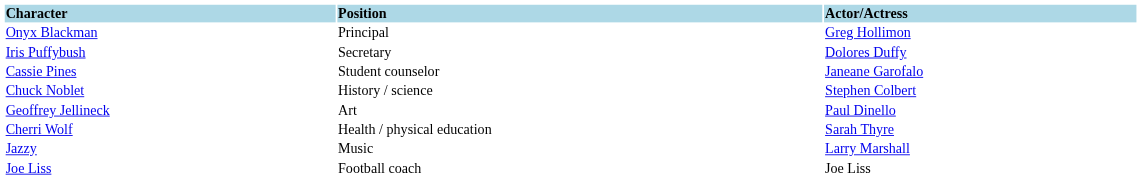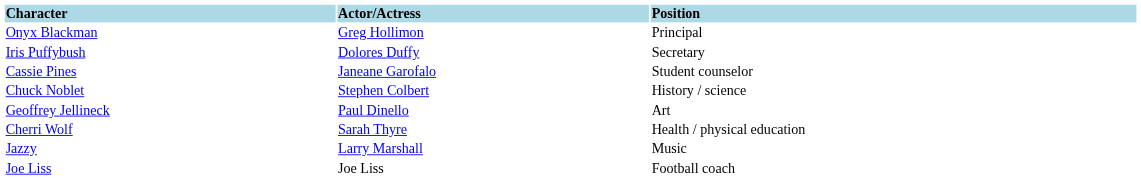 <table width="65%" height="100px" style="wikitable" border="0">
 <tr>
 <td style="background:lightblue"><strong>Character</strong></td>
+<td style="background:lightblue"><strong>Actor/Actress</strong></td>
 <td style="background:lightblue"><strong>Position</strong></td>
-<td style="background:lightblue"><strong>Actor/Actress</strong></td>
 </tr>
 <tr>
 <td><a href='#'>Onyx Blackman</a></td>
+<td><a href='#'>Greg Hollimon</a></td>
 <td>Principal</td>
-<td><a href='#'>Greg Hollimon</a></td>
 </tr>
 <tr>
 <td><a href='#'>Iris Puffybush</a></td>
+<td><a href='#'>Dolores Duffy</a></td>
 <td>Secretary</td>
-<td><a href='#'>Dolores Duffy</a></td>
 </tr>
 <tr>
 <td><a href='#'>Cassie Pines</a></td>
+<td><a href='#'>Janeane Garofalo</a></td>
 <td>Student counselor</td>
-<td><a href='#'>Janeane Garofalo</a></td>
 </tr>
 <tr>
 <td><a href='#'>Chuck Noblet</a></td>
+<td><a href='#'>Stephen Colbert</a></td>
 <td>History / science</td>
-<td><a href='#'>Stephen Colbert</a></td>
 </tr>
 <tr>
 <td><a href='#'>Geoffrey Jellineck</a></td>
+<td><a href='#'>Paul Dinello</a></td>
 <td>Art</td>
-<td><a href='#'>Paul Dinello</a></td>
 </tr>
 <tr>
 <td><a href='#'>Cherri Wolf</a></td>
+<td><a href='#'>Sarah Thyre</a></td>
 <td>Health / physical education</td>
-<td><a href='#'>Sarah Thyre</a></td>
 </tr>
 <tr>
 <td><a href='#'>Jazzy</a></td>
+<td><a href='#'>Larry Marshall</a></td>
 <td>Music</td>
-<td><a href='#'>Larry Marshall</a></td>
 </tr>
 <tr>
 <td><a href='#'>Joe Liss</a></td>
+<td>Joe Liss</td>
 <td>Football coach</td>
-<td>Joe Liss</td>
 </tr>
 </table>
